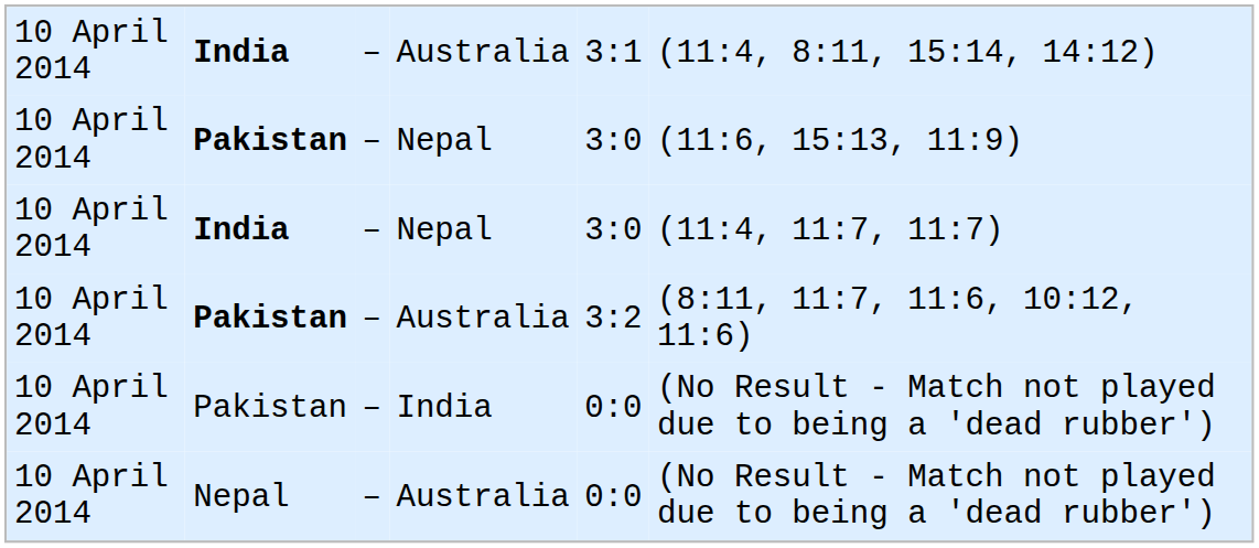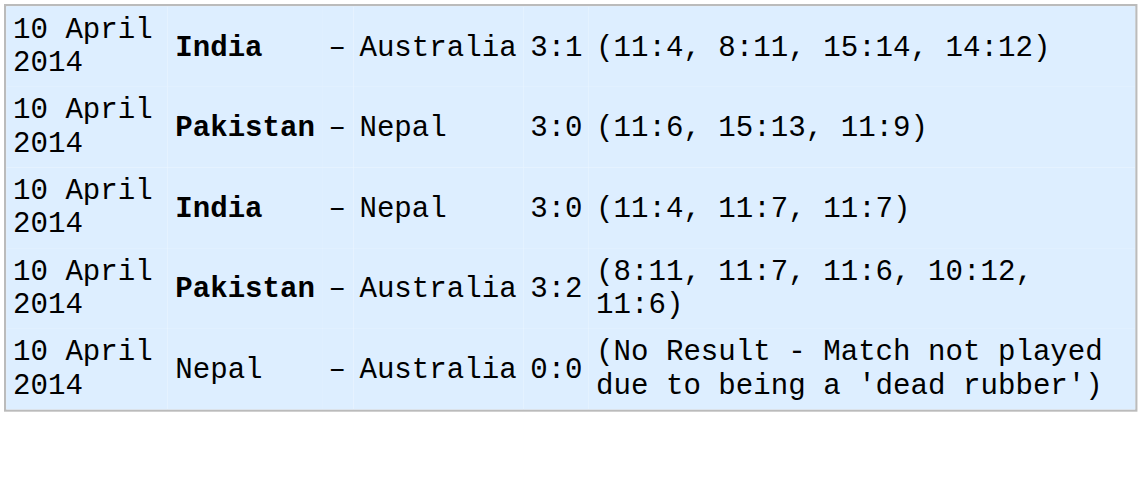 <table style="background:#; border:1px #bbb solid;" cellpadding="3" cellspacing="0" width="40%">
 <tr style="background:#DDEEFF;">
 <td>10 April 2014</td>
 <td><strong>India</strong></td>
 <td>–</td>
 <td>Australia</td>
 <td>3:1</td>
 <td>(11:4, 8:11, 15:14, 14:12)</td>
 </tr>
 <tr style="background:#DDEEFF;">
 <td>10 April 2014</td>
 <td><strong>Pakistan</strong></td>
 <td>–</td>
 <td>Nepal</td>
 <td>3:0</td>
 <td>(11:6, 15:13, 11:9)</td>
 </tr>
 <tr style="background:#DDEEFF;">
 <td>10 April 2014</td>
 <td><strong>India</strong></td>
 <td>–</td>
 <td>Nepal</td>
 <td>3:0</td>
 <td>(11:4, 11:7, 11:7)</td>
 </tr>
 <tr style="background:#DDEEFF;">
 <td>10 April 2014</td>
 <td><strong>Pakistan</strong></td>
 <td>–</td>
 <td>Australia</td>
 <td>3:2</td>
 <td>(8:11, 11:7, 11:6, 10:12, 11:6)</td>
 </tr>
 <tr style="background:#DDEEFF;">
 <td>10 April 2014</td>
-<td>Pakistan</td>
-<td>–</td>
-<td>India</td>
-<td>0:0</td>
-<td>(No Result - Match not played due to being a 'dead rubber')</td>
-</tr>
-<tr style="background:#DDEEFF;">
-<td>10 April 2014</td>
 <td>Nepal</td>
 <td>–</td>
 <td>Australia</td>
 <td>0:0</td>
 <td>(No Result - Match not played due to being a 'dead rubber')</td>
 </tr>
 </table>
